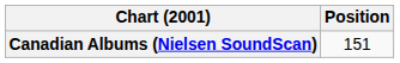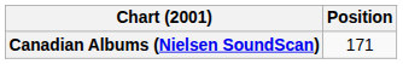 <table class="wikitable plainrowheaders" style="text-align:center;">
 <tr>
 <th>Chart (2001)</th>
 <th>Position</th>
 </tr>
 <tr>
 <th scope="row">Canadian Albums (<a href='#'>Nielsen SoundScan</a>)</th>
-<td>151</td>
+<td>171</td>
 </tr>
 </table>
